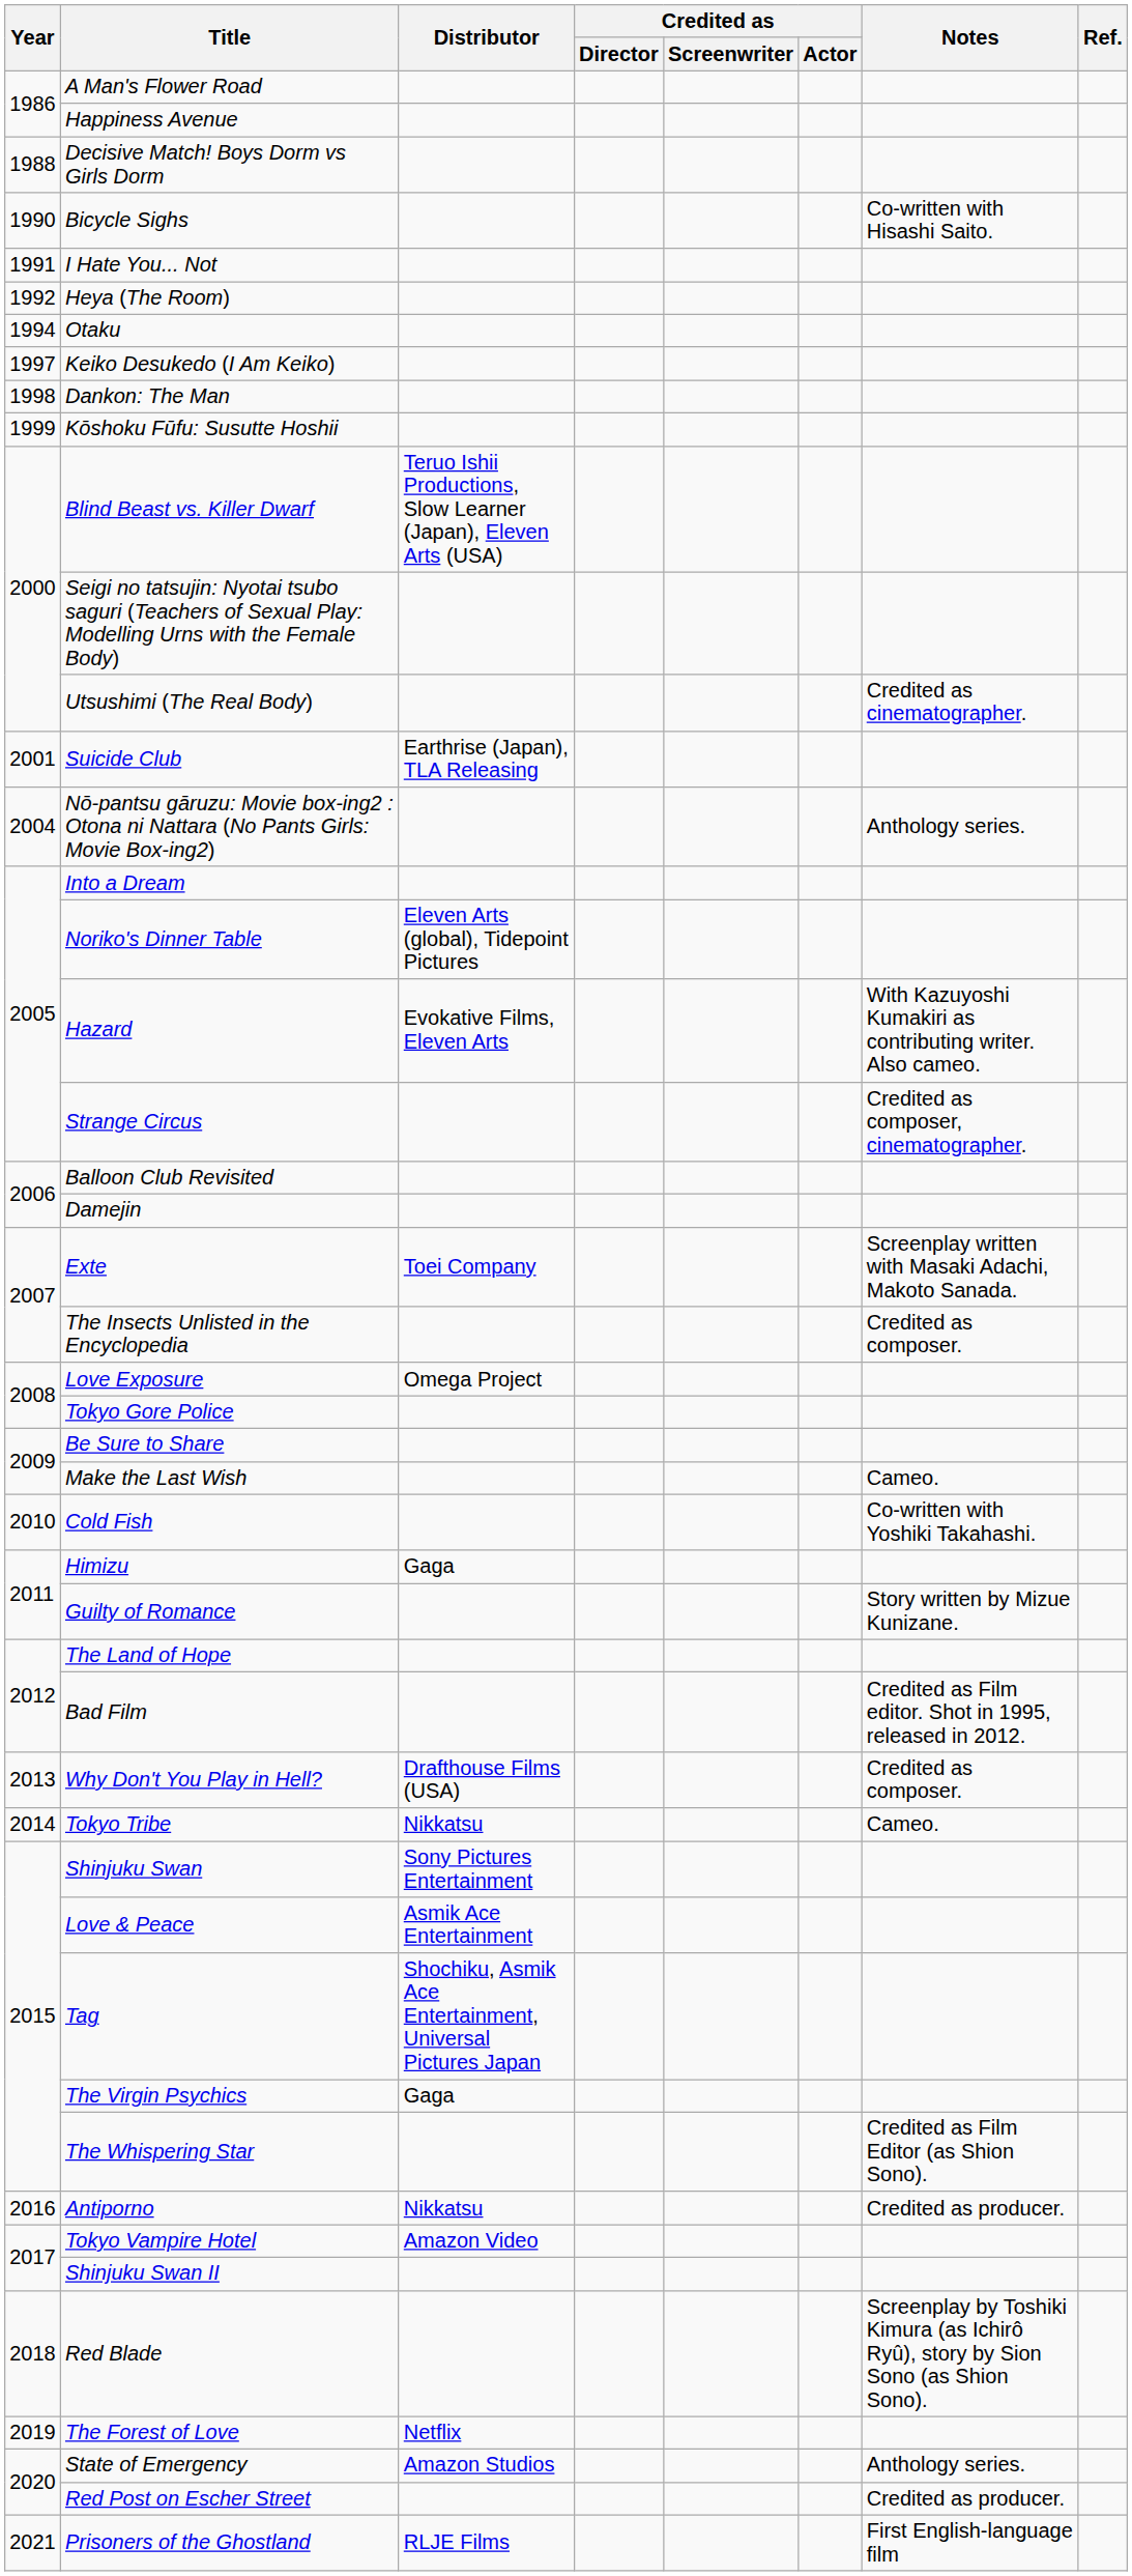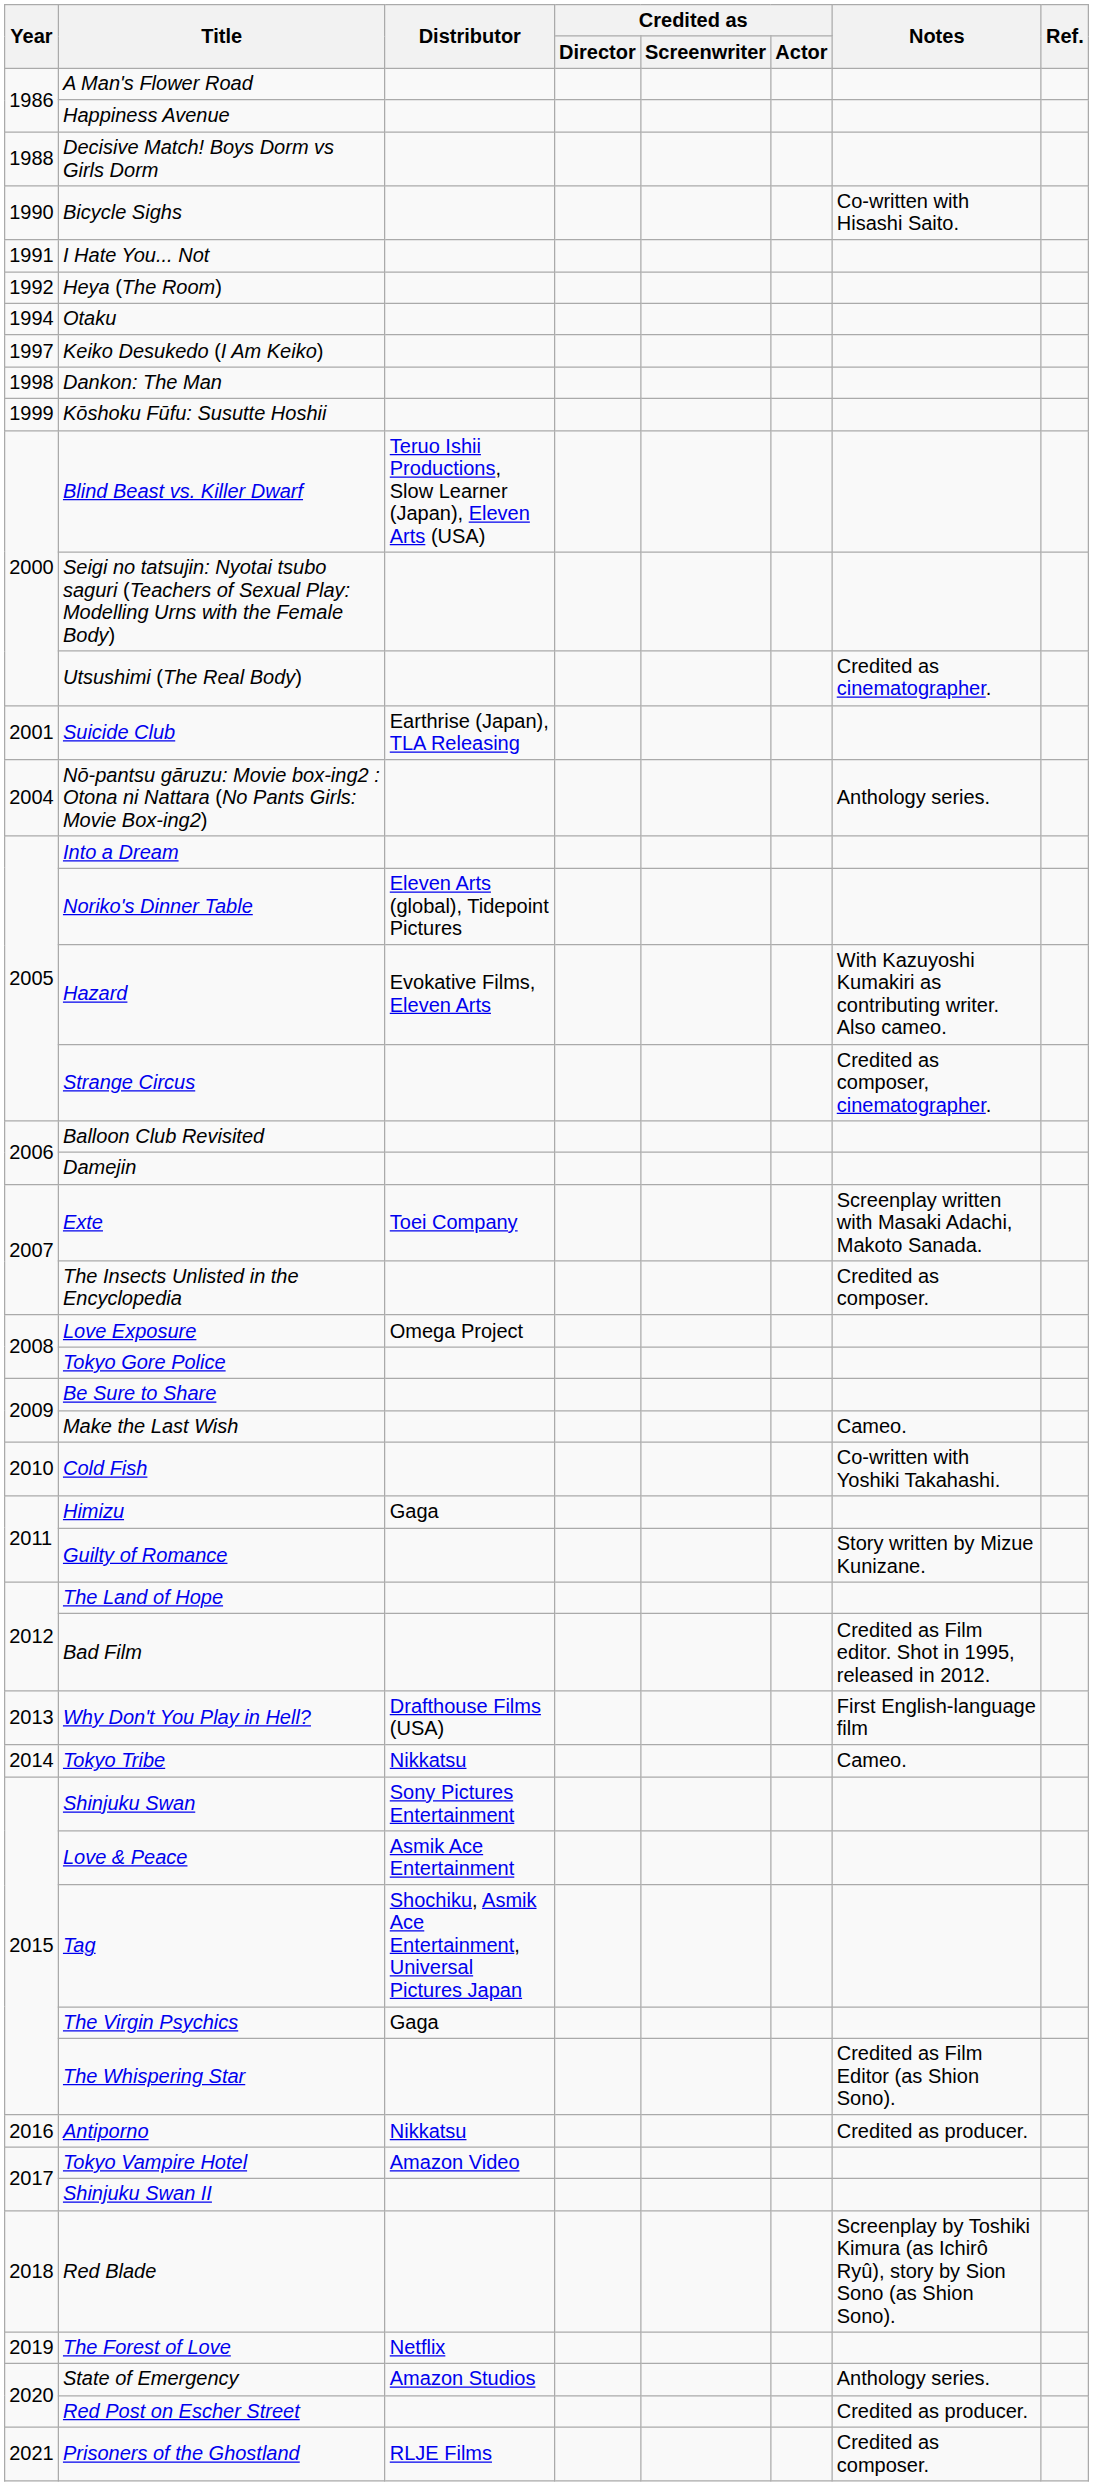 <table class="wikitable">
 <tr>
 <th rowspan=2>Year</th>
 <th rowspan=2>Title</th>
 <th style="width: 8rem;" rowspan=2>Distributor</th>
 <th colspan=3>Credited as</th>
 <th style="width: 10rem;" rowspan=2>Notes</th>
 <th rowspan=2>Ref.</th>
 </tr>
 <tr>
 <th>Director</th>
 <th>Screenwriter</th>
 <th>Actor</th>
 </tr>
 <tr>
 <td rowspan=2>1986</td>
 <td><em>A Man's Flower Road</em></td>
 <td></td>
 <td></td>
 <td></td>
 <td></td>
 <td></td>
 <td></td>
 </tr>
 <tr>
 <td><em>Happiness Avenue</em></td>
 <td></td>
 <td></td>
 <td></td>
 <td></td>
 <td></td>
 <td></td>
 </tr>
 <tr>
 <td>1988</td>
 <td><em>Decisive Match! Boys Dorm vs Girls Dorm</em></td>
 <td></td>
 <td></td>
 <td></td>
 <td></td>
 <td></td>
 <td></td>
 </tr>
 <tr>
 <td>1990</td>
 <td><em>Bicycle Sighs</em></td>
 <td></td>
 <td></td>
 <td></td>
 <td></td>
 <td>Co-written with Hisashi Saito.</td>
 <td></td>
 </tr>
 <tr>
 <td>1991</td>
 <td><em>I Hate You... Not</em></td>
 <td></td>
 <td></td>
 <td></td>
 <td></td>
 <td></td>
 <td></td>
 </tr>
 <tr>
 <td>1992</td>
 <td><em>Heya</em> (<em>The Room</em>)</td>
 <td></td>
 <td></td>
 <td></td>
 <td></td>
 <td></td>
 <td></td>
 </tr>
 <tr>
 <td>1994</td>
 <td><em>Otaku</em></td>
 <td></td>
 <td></td>
 <td></td>
 <td></td>
 <td></td>
 <td></td>
 </tr>
 <tr>
 <td>1997</td>
 <td><em>Keiko Desukedo</em> (<em>I Am Keiko</em>)</td>
 <td></td>
 <td></td>
 <td></td>
 <td></td>
 <td></td>
 <td></td>
 </tr>
 <tr>
 <td>1998</td>
 <td><em>Dankon: The Man</em></td>
 <td></td>
 <td></td>
 <td></td>
 <td></td>
 <td></td>
 <td></td>
 </tr>
 <tr>
 <td>1999</td>
 <td><em>Kōshoku Fūfu: Susutte Hoshii</em></td>
 <td></td>
 <td></td>
 <td></td>
 <td></td>
 <td></td>
 <td></td>
 </tr>
 <tr>
 <td rowspan=3>2000</td>
 <td><em><a href='#'>Blind Beast vs. Killer Dwarf</a></em></td>
 <td><a href='#'>Teruo Ishii Productions</a>, Slow Learner (Japan), <a href='#'>Eleven Arts</a> (USA)</td>
 <td></td>
 <td></td>
 <td></td>
 <td></td>
 <td></td>
 </tr>
 <tr>
 <td><em>Seigi no tatsujin: Nyotai tsubo saguri</em> (<em>Teachers of Sexual Play: Modelling Urns with the Female Body</em>)</td>
 <td></td>
 <td></td>
 <td></td>
 <td></td>
 <td></td>
 <td></td>
 </tr>
 <tr>
 <td><em>Utsushimi</em> (<em>The Real Body</em>)</td>
 <td></td>
 <td></td>
 <td></td>
 <td></td>
 <td>Credited as <a href='#'>cinematographer</a>.</td>
 <td></td>
 </tr>
 <tr>
 <td>2001</td>
 <td><em><a href='#'>Suicide Club</a></em></td>
 <td>Earthrise (Japan), <a href='#'>TLA Releasing</a></td>
 <td></td>
 <td></td>
 <td></td>
 <td></td>
 <td></td>
 </tr>
 <tr>
 <td>2004</td>
 <td><em>Nō-pantsu gāruzu: Movie box-ing2 : Otona ni Nattara</em> (<em>No Pants Girls: Movie Box-ing2</em>)</td>
 <td></td>
 <td></td>
 <td></td>
 <td></td>
 <td>Anthology series.</td>
 <td></td>
 </tr>
 <tr>
 <td rowspan=4>2005</td>
 <td><em><a href='#'>Into a Dream</a></em></td>
 <td></td>
 <td></td>
 <td></td>
 <td></td>
 <td></td>
 <td></td>
 </tr>
 <tr>
 <td><em><a href='#'>Noriko's Dinner Table</a></em></td>
 <td><a href='#'>Eleven Arts</a> (global), Tidepoint Pictures</td>
 <td></td>
 <td></td>
 <td></td>
 <td></td>
 <td></td>
 </tr>
 <tr>
 <td><em><a href='#'>Hazard</a></em></td>
 <td>Evokative Films, <a href='#'>Eleven Arts</a></td>
 <td></td>
 <td></td>
 <td></td>
 <td>With Kazuyoshi Kumakiri as contributing writer. Also cameo.</td>
 <td></td>
 </tr>
 <tr>
 <td><em><a href='#'>Strange Circus</a></em></td>
 <td></td>
 <td></td>
 <td></td>
 <td></td>
 <td>Credited as composer, <a href='#'>cinematographer</a>.</td>
 <td></td>
 </tr>
 <tr>
 <td rowspan=2>2006</td>
 <td><em>Balloon Club Revisited</em></td>
 <td></td>
 <td></td>
 <td></td>
 <td></td>
 <td></td>
 <td></td>
 </tr>
 <tr>
 <td><em>Damejin</em></td>
 <td></td>
 <td></td>
 <td></td>
 <td></td>
 <td></td>
 <td></td>
 </tr>
 <tr>
 <td rowspan=2>2007</td>
 <td><em><a href='#'>Exte</a></em></td>
 <td><a href='#'>Toei Company</a></td>
 <td></td>
 <td></td>
 <td></td>
 <td>Screenplay written with Masaki Adachi, Makoto Sanada.</td>
 <td></td>
 </tr>
 <tr>
 <td><em>The Insects Unlisted in the Encyclopedia</em></td>
 <td></td>
 <td></td>
 <td></td>
 <td></td>
 <td>Credited as composer.</td>
 <td></td>
 </tr>
 <tr>
 <td rowspan=2>2008</td>
 <td><em><a href='#'>Love Exposure</a></em></td>
 <td>Omega Project</td>
 <td></td>
 <td></td>
 <td></td>
 <td></td>
 <td></td>
 </tr>
 <tr>
 <td><em><a href='#'>Tokyo Gore Police</a></em></td>
 <td></td>
 <td></td>
 <td></td>
 <td></td>
 <td></td>
 <td></td>
 </tr>
 <tr>
 <td rowspan=2>2009</td>
 <td><em><a href='#'>Be Sure to Share</a></em></td>
 <td></td>
 <td></td>
 <td></td>
 <td></td>
 <td></td>
 <td></td>
 </tr>
 <tr>
 <td><em>Make the Last Wish</em></td>
 <td></td>
 <td></td>
 <td></td>
 <td></td>
 <td>Cameo.</td>
 <td></td>
 </tr>
 <tr>
 <td>2010</td>
 <td><em><a href='#'>Cold Fish</a></em></td>
 <td></td>
 <td></td>
 <td></td>
 <td></td>
 <td>Co-written with Yoshiki Takahashi.</td>
 <td></td>
 </tr>
 <tr>
 <td rowspan=2>2011</td>
 <td><em><a href='#'>Himizu</a></em></td>
 <td>Gaga</td>
 <td></td>
 <td></td>
 <td></td>
 <td></td>
 <td></td>
 </tr>
 <tr>
 <td><em><a href='#'>Guilty of Romance</a></em></td>
 <td></td>
 <td></td>
 <td></td>
 <td></td>
 <td>Story written by Mizue Kunizane.</td>
 <td></td>
 </tr>
 <tr>
 <td rowspan=2>2012</td>
 <td><em><a href='#'>The Land of Hope</a></em></td>
 <td></td>
 <td></td>
 <td></td>
 <td></td>
 <td></td>
 <td></td>
 </tr>
 <tr>
 <td><em>Bad Film</em></td>
 <td></td>
 <td></td>
 <td></td>
 <td></td>
 <td>Credited as Film editor. Shot in 1995, released in 2012.</td>
 <td></td>
 </tr>
 <tr>
 <td>2013</td>
 <td><em><a href='#'>Why Don't You Play in Hell?</a></em></td>
 <td><a href='#'>Drafthouse Films</a> (USA)</td>
 <td></td>
 <td></td>
 <td></td>
-<td>Credited as composer.</td>
+<td>First English-language film</td>
 <td></td>
 </tr>
 <tr>
 <td>2014</td>
 <td><em><a href='#'>Tokyo Tribe</a></em></td>
 <td><a href='#'>Nikkatsu</a></td>
 <td></td>
 <td></td>
 <td></td>
 <td>Cameo.</td>
 <td></td>
 </tr>
 <tr>
 <td rowspan=5>2015</td>
 <td><em><a href='#'>Shinjuku Swan</a></em></td>
 <td><a href='#'>Sony Pictures Entertainment</a></td>
 <td></td>
 <td></td>
 <td></td>
 <td></td>
 <td></td>
 </tr>
 <tr>
 <td><em><a href='#'>Love & Peace</a></em></td>
 <td><a href='#'>Asmik Ace Entertainment</a></td>
 <td></td>
 <td></td>
 <td></td>
 <td></td>
 <td></td>
 </tr>
 <tr>
 <td><em><a href='#'>Tag</a></em></td>
 <td><a href='#'>Shochiku</a>, <a href='#'>Asmik Ace Entertainment</a>, <a href='#'>Universal Pictures Japan</a> </td>
 <td></td>
 <td></td>
 <td></td>
 <td></td>
 <td></td>
 </tr>
 <tr>
 <td><em><a href='#'>The Virgin Psychics</a></em></td>
 <td>Gaga</td>
 <td></td>
 <td></td>
 <td></td>
 <td></td>
 <td></td>
 </tr>
 <tr>
 <td><em><a href='#'>The Whispering Star</a></em></td>
 <td></td>
 <td></td>
 <td></td>
 <td></td>
 <td>Credited as Film Editor (as Shion Sono).</td>
 <td></td>
 </tr>
 <tr>
 <td>2016</td>
 <td><em><a href='#'>Antiporno</a></em></td>
 <td><a href='#'>Nikkatsu</a></td>
 <td></td>
 <td></td>
 <td></td>
 <td>Credited as producer.</td>
 <td></td>
 </tr>
 <tr>
 <td rowspan=2>2017</td>
 <td><em><a href='#'>Tokyo Vampire Hotel</a></em></td>
 <td><a href='#'>Amazon Video</a></td>
 <td></td>
 <td></td>
 <td></td>
 <td></td>
 <td></td>
 </tr>
 <tr>
 <td><em><a href='#'>Shinjuku Swan II</a></em></td>
 <td></td>
 <td></td>
 <td></td>
 <td></td>
 <td></td>
 <td></td>
 </tr>
 <tr>
 <td>2018</td>
 <td><em>Red Blade</em></td>
 <td></td>
 <td></td>
 <td></td>
 <td></td>
 <td>Screenplay by Toshiki Kimura (as Ichirô Ryû), story by Sion Sono (as Shion Sono).</td>
 <td></td>
 </tr>
 <tr>
 <td>2019</td>
 <td><em><a href='#'>The Forest of Love</a></em></td>
 <td><a href='#'>Netflix</a></td>
 <td></td>
 <td></td>
 <td></td>
 <td></td>
 <td></td>
 </tr>
 <tr>
 <td rowspan=2>2020</td>
 <td><em>State of Emergency</em></td>
 <td><a href='#'>Amazon Studios</a></td>
 <td></td>
 <td></td>
 <td></td>
 <td>Anthology series.</td>
 <td></td>
 </tr>
 <tr>
 <td><em><a href='#'>Red Post on Escher Street</a></em></td>
 <td></td>
 <td></td>
 <td></td>
 <td></td>
 <td>Credited as producer.</td>
 <td></td>
 </tr>
 <tr>
 <td>2021</td>
 <td><em><a href='#'>Prisoners of the Ghostland</a></em></td>
 <td><a href='#'>RLJE Films</a></td>
 <td></td>
 <td></td>
 <td></td>
-<td>First English-language film</td>
+<td>Credited as composer.</td>
 <td></td>
 </tr>
 </table>
